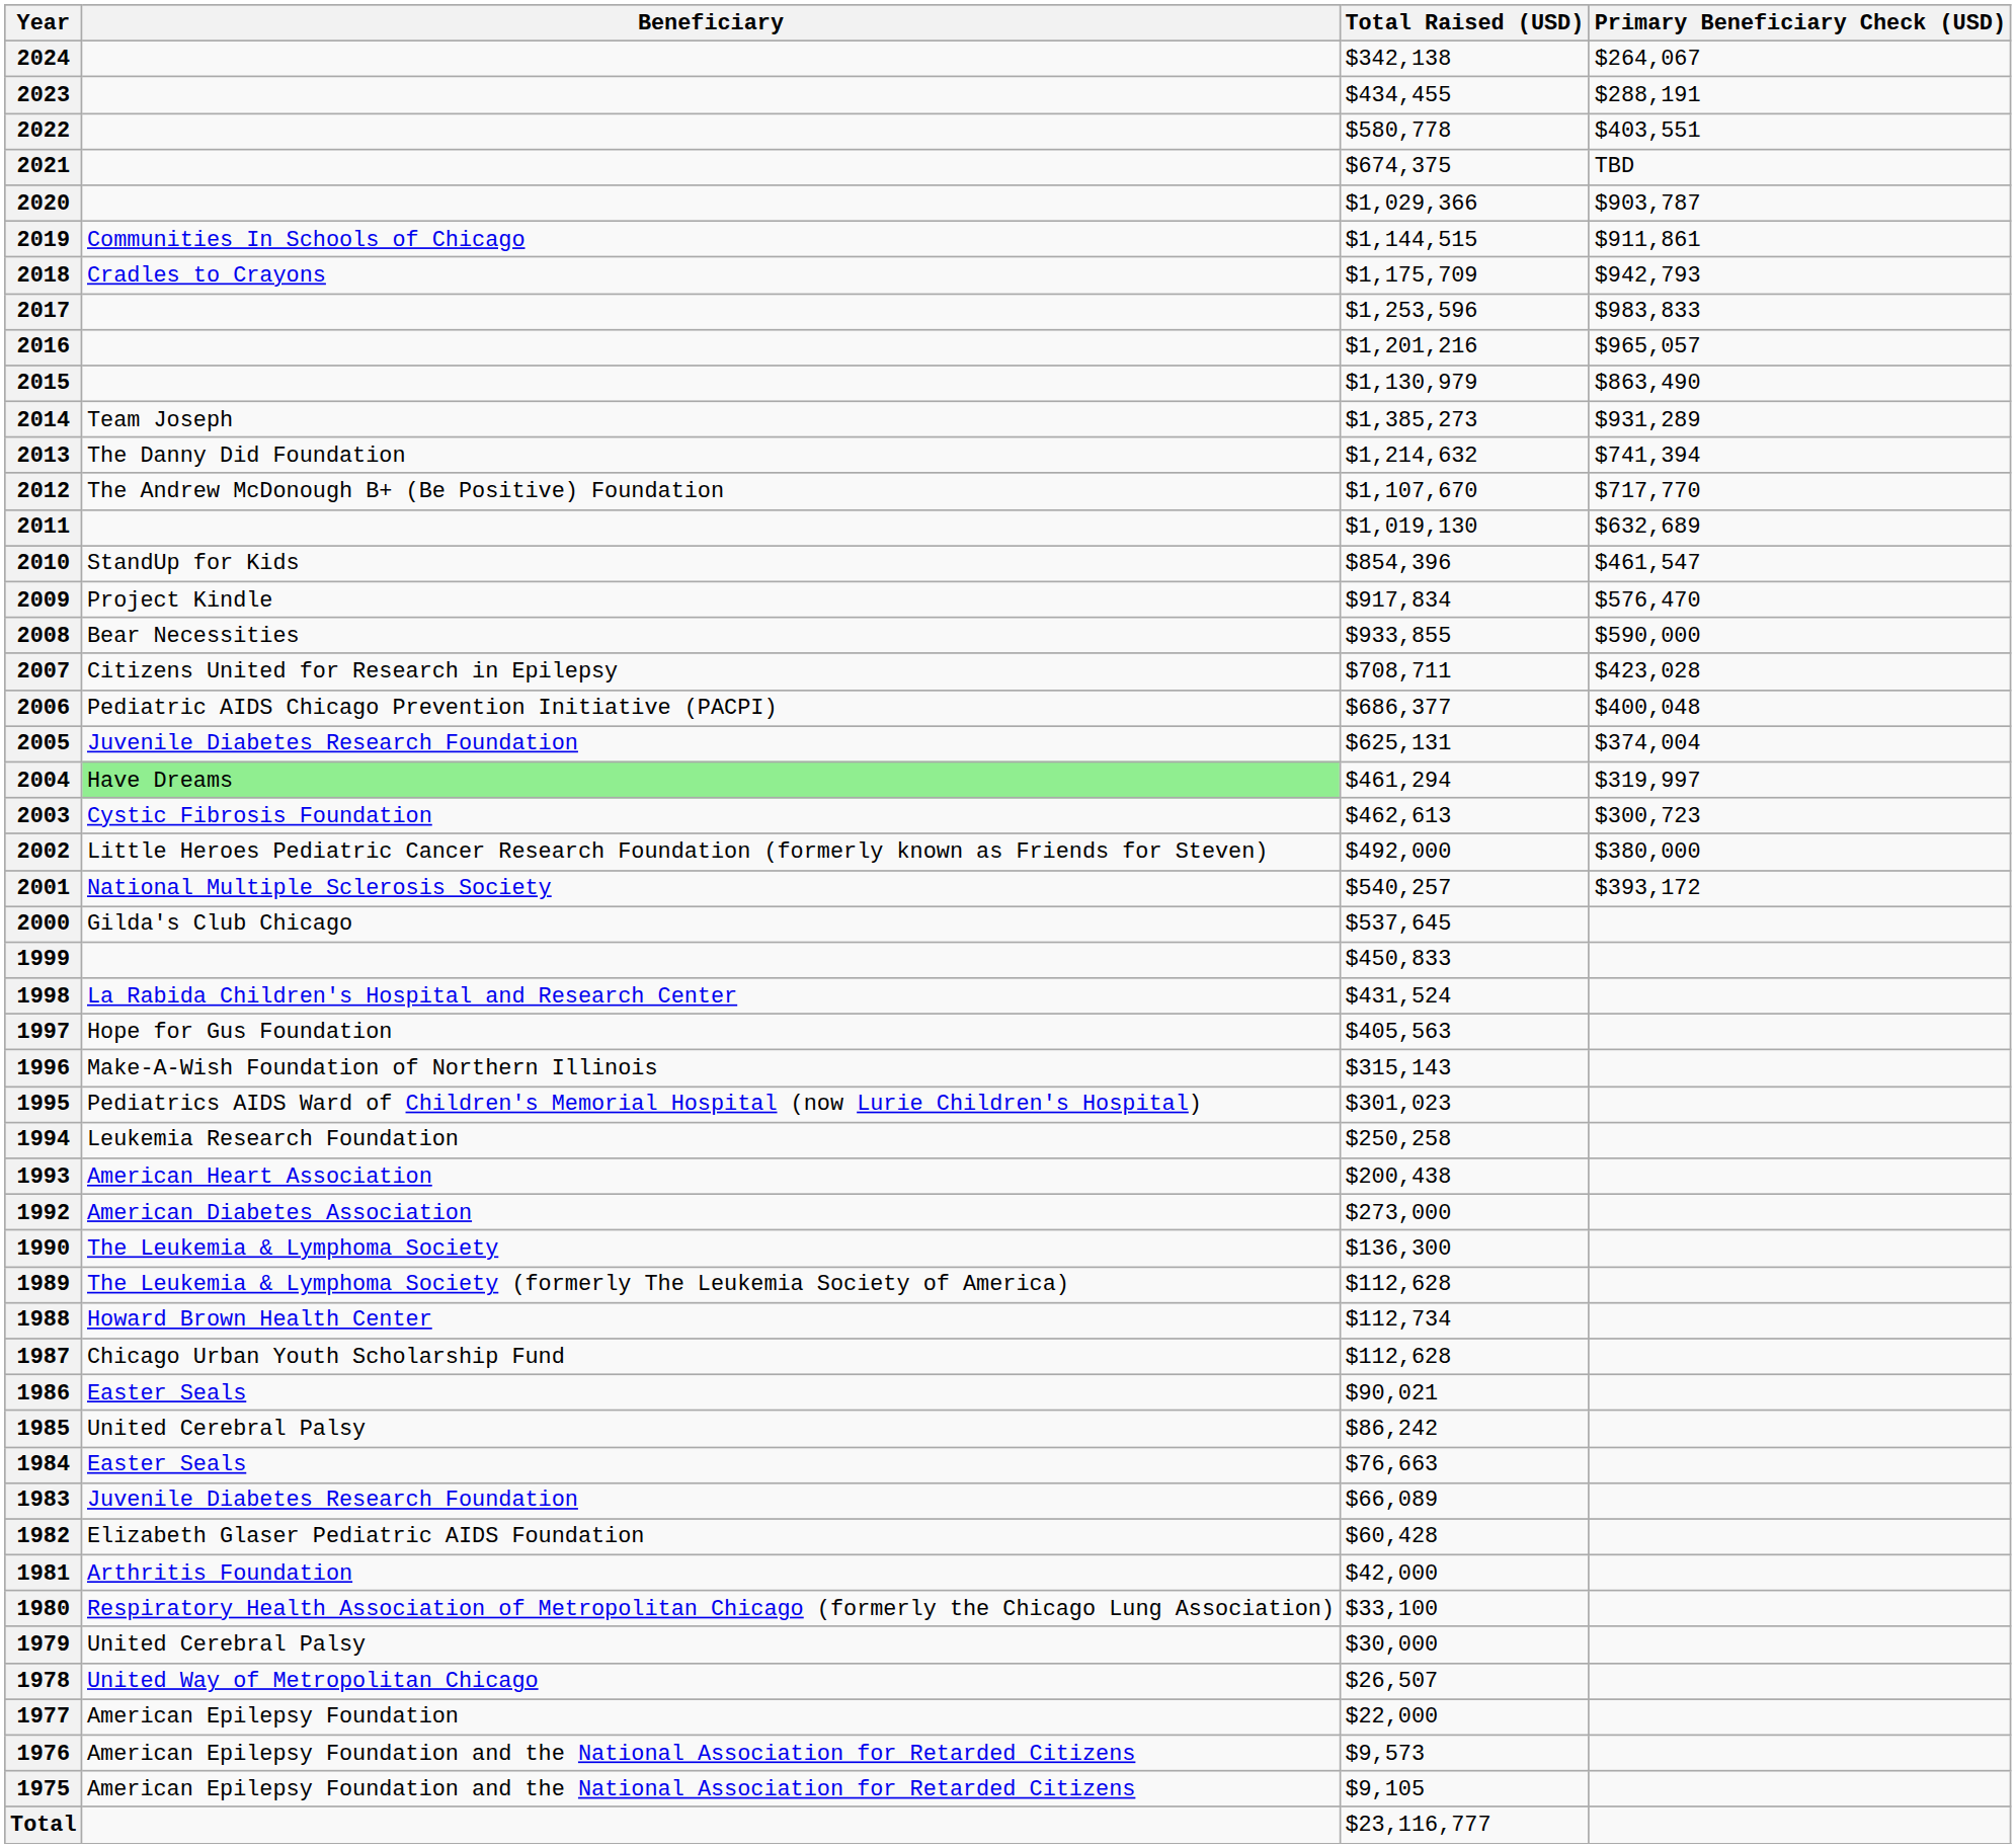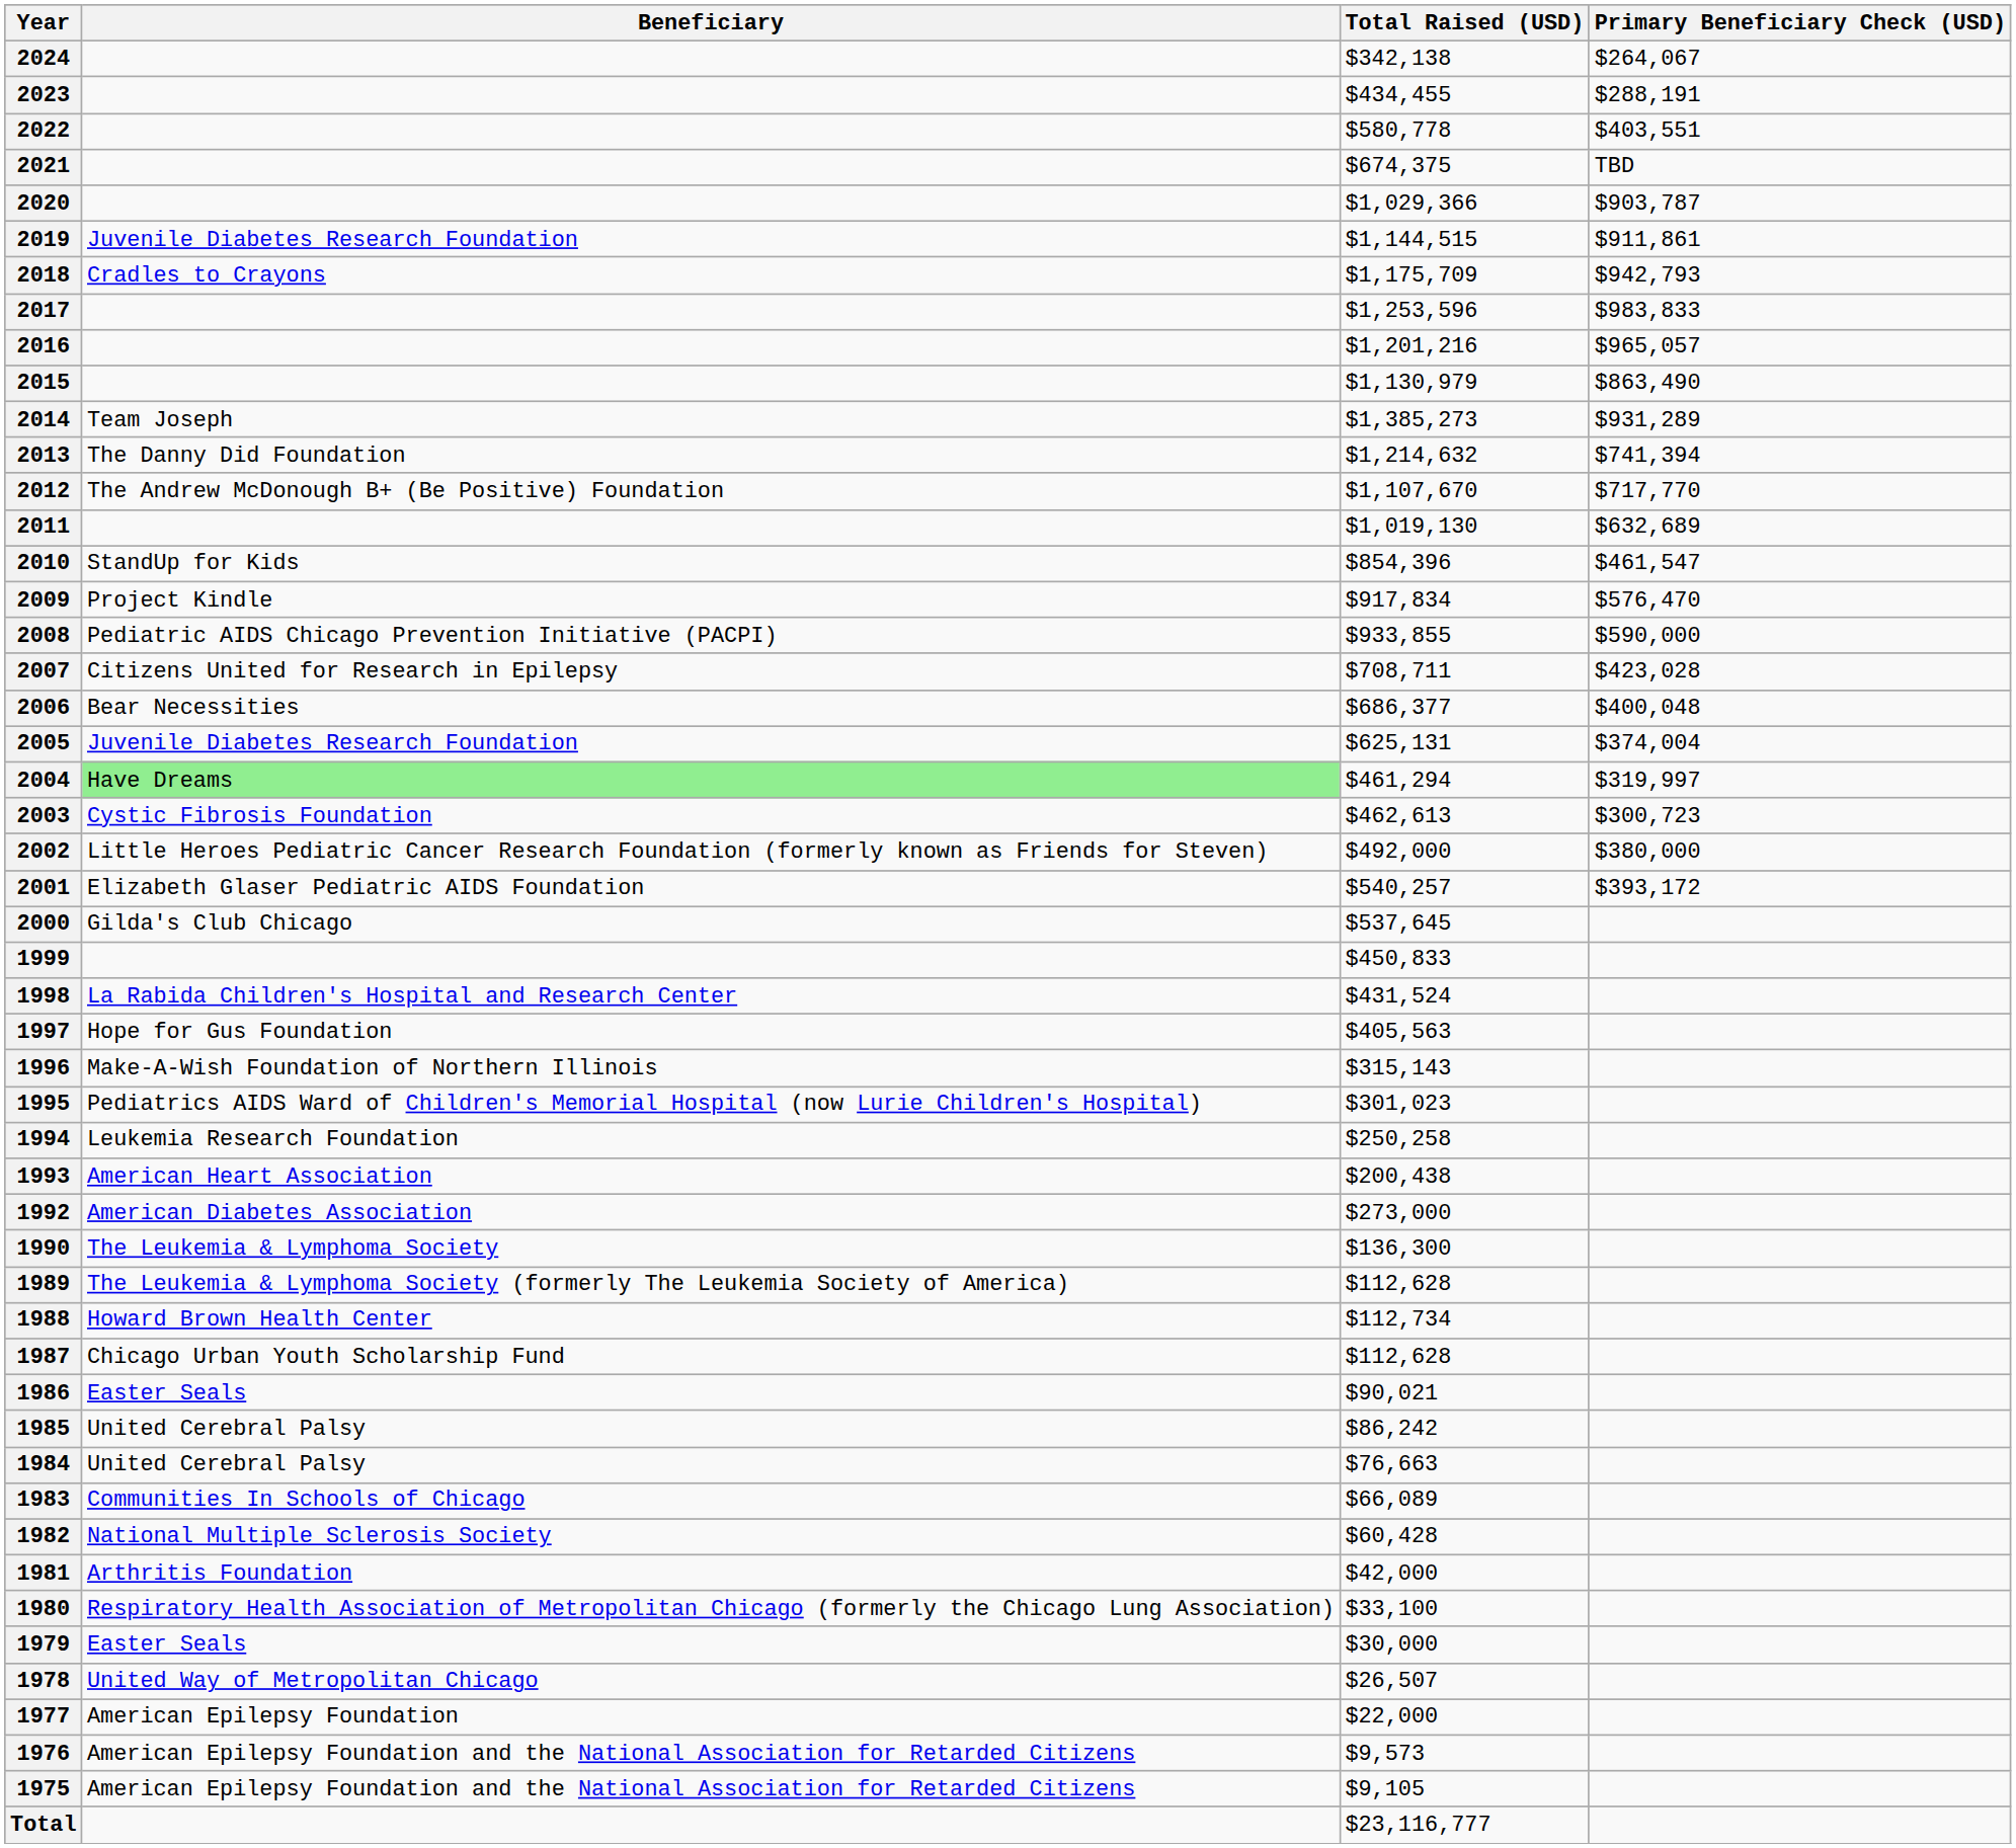 <table class="wikitable">
 <tr>
 <th scope="col">Year</th>
 <th scope="col">Beneficiary</th>
 <th scope="col">Total Raised (USD)</th>
 <th>Primary Beneficiary Check (USD)</th>
 </tr>
 <tr>
 <th>2024</th>
 <td></td>
 <td>$342,138</td>
 <td>$264,067</td>
 </tr>
 <tr>
 <th>2023</th>
 <td></td>
 <td>$434,455</td>
 <td>$288,191</td>
 </tr>
 <tr>
 <th>2022</th>
 <td></td>
 <td>$580,778</td>
 <td>$403,551</td>
 </tr>
 <tr>
 <th scope="row">2021</th>
 <td></td>
 <td>$674,375</td>
 <td>TBD</td>
 </tr>
 <tr>
 <th scope="row">2020</th>
 <td></td>
 <td>$1,029,366</td>
 <td>$903,787</td>
 </tr>
 <tr>
 <th scope="row">2019</th>
-<td><a href='#'>Communities In Schools of Chicago</a></td>
+<td><a href='#'>Juvenile Diabetes Research Foundation</a></td>
 <td>$1,144,515</td>
 <td>$911,861</td>
 </tr>
 <tr>
 <th scope="row">2018</th>
 <td><a href='#'>Cradles to Crayons</a></td>
 <td>$1,175,709</td>
 <td>$942,793</td>
 </tr>
 <tr>
 <th scope="row">2017</th>
 <td></td>
 <td>$1,253,596</td>
 <td>$983,833</td>
 </tr>
 <tr>
 <th scope="row">2016</th>
 <td></td>
 <td>$1,201,216</td>
 <td>$965,057</td>
 </tr>
 <tr>
 <th scope="row">2015</th>
 <td></td>
 <td>$1,130,979</td>
 <td>$863,490</td>
 </tr>
 <tr>
 <th scope="row">2014</th>
 <td>Team Joseph</td>
 <td>$1,385,273</td>
 <td>$931,289</td>
 </tr>
 <tr>
 <th scope="row">2013</th>
 <td>The Danny Did Foundation</td>
 <td>$1,214,632</td>
 <td>$741,394</td>
 </tr>
 <tr>
 <th scope="row">2012</th>
 <td>The Andrew McDonough B+ (Be Positive) Foundation</td>
 <td>$1,107,670</td>
 <td>$717,770</td>
 </tr>
 <tr>
 <th scope="row">2011</th>
 <td></td>
 <td>$1,019,130</td>
 <td>$632,689</td>
 </tr>
 <tr>
 <th scope="row">2010</th>
 <td>StandUp for Kids</td>
 <td>$854,396</td>
 <td>$461,547</td>
 </tr>
 <tr>
 <th scope="row">2009</th>
 <td>Project Kindle</td>
 <td>$917,834</td>
 <td>$576,470</td>
 </tr>
 <tr>
 <th scope="row">2008</th>
-<td>Bear Necessities</td>
+<td>Pediatric AIDS Chicago Prevention Initiative (PACPI)</td>
 <td>$933,855</td>
 <td>$590,000</td>
 </tr>
 <tr>
 <th scope="row">2007</th>
 <td>Citizens United for Research in Epilepsy</td>
 <td>$708,711</td>
 <td>$423,028</td>
 </tr>
 <tr>
 <th scope="row">2006</th>
-<td>Pediatric AIDS Chicago Prevention Initiative (PACPI)</td>
+<td>Bear Necessities</td>
 <td>$686,377</td>
 <td>$400,048</td>
 </tr>
 <tr>
 <th scope="row">2005</th>
 <td><a href='#'>Juvenile Diabetes Research Foundation</a></td>
 <td>$625,131</td>
 <td>$374,004</td>
 </tr>
 <tr>
 <th scope="row">2004</th>
 <td style="background: lightgreen;">Have Dreams</td>
 <td>$461,294</td>
 <td>$319,997</td>
 </tr>
 <tr>
 <th scope="row">2003</th>
 <td><a href='#'>Cystic Fibrosis Foundation</a></td>
 <td>$462,613</td>
 <td>$300,723</td>
 </tr>
 <tr>
 <th scope="row">2002</th>
 <td>Little Heroes Pediatric Cancer Research Foundation (formerly known as Friends for Steven)</td>
 <td>$492,000</td>
 <td>$380,000</td>
 </tr>
 <tr>
 <th scope="row">2001</th>
-<td><a href='#'>National Multiple Sclerosis Society</a></td>
+<td>Elizabeth Glaser Pediatric AIDS Foundation</td>
 <td>$540,257</td>
 <td>$393,172</td>
 </tr>
 <tr>
 <th scope="row">2000</th>
 <td>Gilda's Club Chicago</td>
 <td>$537,645</td>
 <td></td>
 </tr>
 <tr>
 <th scope="row">1999</th>
 <td></td>
 <td>$450,833</td>
 <td></td>
 </tr>
 <tr>
 <th scope="row">1998</th>
 <td><a href='#'>La Rabida Children's Hospital and Research Center</a></td>
 <td>$431,524</td>
 <td></td>
 </tr>
 <tr>
 <th scope="row">1997</th>
 <td>Hope for Gus Foundation</td>
 <td>$405,563</td>
 <td></td>
 </tr>
 <tr>
 <th scope="row">1996</th>
 <td>Make-A-Wish Foundation of Northern Illinois</td>
 <td>$315,143</td>
 <td></td>
 </tr>
 <tr>
 <th scope="row">1995</th>
 <td>Pediatrics AIDS Ward of <a href='#'>Children's Memorial Hospital</a> (now <a href='#'>Lurie Children's Hospital</a>)</td>
 <td>$301,023</td>
 <td></td>
 </tr>
 <tr>
 <th scope="row">1994</th>
 <td>Leukemia Research Foundation</td>
 <td>$250,258</td>
 <td></td>
 </tr>
 <tr>
 <th scope="row">1993</th>
 <td><a href='#'>American Heart Association</a></td>
 <td>$200,438</td>
 <td></td>
 </tr>
 <tr>
 <th scope="row">1992</th>
 <td><a href='#'>American Diabetes Association</a></td>
 <td>$273,000</td>
 <td></td>
 </tr>
 <tr>
 <th scope="row">1990</th>
 <td><a href='#'>The Leukemia & Lymphoma Society</a></td>
 <td>$136,300</td>
 <td></td>
 </tr>
 <tr>
 <th scope="row">1989</th>
 <td><a href='#'>The Leukemia & Lymphoma Society</a> (formerly The Leukemia Society of America)</td>
 <td>$112,628</td>
 <td></td>
 </tr>
 <tr>
 <th scope="row">1988</th>
 <td><a href='#'>Howard Brown Health Center</a></td>
 <td>$112,734</td>
 <td></td>
 </tr>
 <tr>
 <th scope="row">1987</th>
 <td>Chicago Urban Youth Scholarship Fund</td>
 <td>$112,628</td>
 <td></td>
 </tr>
 <tr>
 <th scope="row">1986</th>
 <td><a href='#'>Easter Seals</a></td>
 <td>$90,021</td>
 <td></td>
 </tr>
 <tr>
 <th scope="row">1985</th>
 <td>United Cerebral Palsy</td>
 <td>$86,242</td>
 <td></td>
 </tr>
 <tr>
 <th scope="row">1984</th>
-<td><a href='#'>Easter Seals</a></td>
+<td>United Cerebral Palsy</td>
 <td>$76,663</td>
 <td></td>
 </tr>
 <tr>
 <th scope="row">1983</th>
-<td><a href='#'>Juvenile Diabetes Research Foundation</a></td>
+<td><a href='#'>Communities In Schools of Chicago</a></td>
 <td>$66,089</td>
 <td></td>
 </tr>
 <tr>
 <th scope="row">1982</th>
-<td>Elizabeth Glaser Pediatric AIDS Foundation</td>
+<td><a href='#'>National Multiple Sclerosis Society</a></td>
 <td>$60,428</td>
 <td></td>
 </tr>
 <tr>
 <th scope="row">1981</th>
 <td><a href='#'>Arthritis Foundation</a></td>
 <td>$42,000</td>
 <td></td>
 </tr>
 <tr>
 <th scope="row">1980</th>
 <td><a href='#'>Respiratory Health Association of Metropolitan Chicago</a> (formerly the Chicago Lung Association)</td>
 <td>$33,100</td>
 <td></td>
 </tr>
 <tr>
 <th scope="row">1979</th>
-<td>United Cerebral Palsy</td>
+<td><a href='#'>Easter Seals</a></td>
 <td>$30,000</td>
 <td></td>
 </tr>
 <tr>
 <th scope="row">1978</th>
 <td><a href='#'>United Way of Metropolitan Chicago</a></td>
 <td>$26,507</td>
 <td></td>
 </tr>
 <tr>
 <th scope="row">1977</th>
 <td>American Epilepsy Foundation</td>
 <td>$22,000</td>
 <td></td>
 </tr>
 <tr>
 <th scope="row">1976</th>
 <td>American Epilepsy Foundation and the <a href='#'>National Association for Retarded Citizens</a></td>
 <td>$9,573</td>
 <td></td>
 </tr>
 <tr>
 <th scope="row">1975</th>
 <td>American Epilepsy Foundation and the <a href='#'>National Association for Retarded Citizens</a></td>
 <td>$9,105</td>
 <td></td>
 </tr>
 <tr>
 <th scope="row">Total</th>
 <td></td>
 <td>$23,116,777</td>
 <td></td>
 </tr>
 <tr>
 </tr>
 </table>
